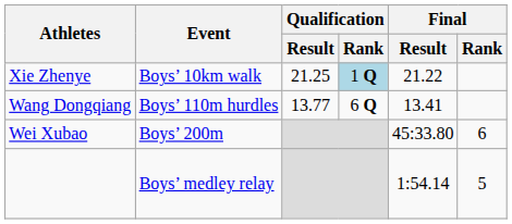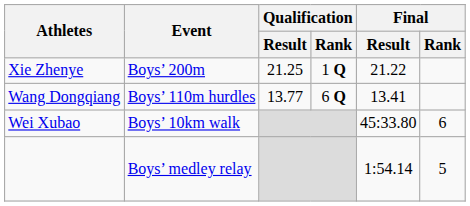 <table class="wikitable" border="1" style="font-size:90%">
 <tr>
 <th rowspan=2>Athletes</th>
 <th rowspan=2>Event</th>
 <th colspan=2>Qualification</th>
 <th colspan=2>Final</th>
 </tr>
 <tr>
 <th>Result</th>
 <th>Rank</th>
 <th>Result</th>
 <th>Rank</th>
 </tr>
 <tr>
 <td><a href='#'>Xie Zhenye</a></td>
-<td><a href='#'>Boys’ 10km walk</a></td>
+<td><a href='#'>Boys’ 200m</a></td>
 <td align=center>21.25</td>
-<td align=center style="background: lightblue;">1 <strong>Q</strong></td>
+<td align=center>1 <strong>Q</strong></td>
 <td align=center>21.22</td>
 <td align=center></td>
 </tr>
 <tr>
 <td><a href='#'>Wang Dongqiang</a></td>
 <td><a href='#'>Boys’ 110m hurdles</a></td>
 <td align=center>13.77</td>
 <td align=center>6 <strong>Q</strong></td>
 <td align=center>13.41</td>
 <td align=center></td>
 </tr>
 <tr>
 <td><a href='#'>Wei Xubao</a></td>
-<td><a href='#'>Boys’ 200m</a></td>
+<td><a href='#'>Boys’ 10km walk</a></td>
 <td colspan=2 bgcolor=#DCDCDC></td>
 <td align=center>45:33.80</td>
 <td align=center>6</td>
 </tr>
 <tr>
 <td><br><br><br></td>
 <td><a href='#'>Boys’ medley relay</a></td>
 <td colspan=2 bgcolor=#DCDCDC></td>
 <td align=center>1:54.14</td>
 <td align=center>5</td>
 </tr>
 </table>
